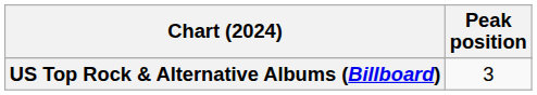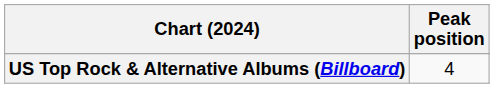 <table class="wikitable sortable plainrowheaders" style="text-align:center">
 <tr>
 <th scope="col">Chart (2024)</th>
 <th scope="col">Peak<br>position</th>
 </tr>
 <tr>
 </tr>
 <tr>
 </tr>
 <tr>
 </tr>
 <tr>
 </tr>
 <tr>
 </tr>
 <tr>
 <th scope="row">US Top Rock & Alternative Albums (<em><a href='#'>Billboard</a></em>)</th>
-<td>3</td>
+<td>4</td>
 </tr>
 </table>
